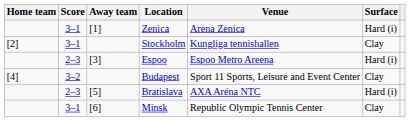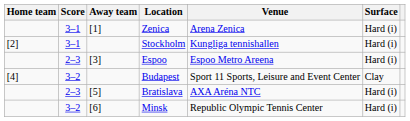 <table class="wikitable">
 <tr>
 <th>Home team</th>
 <th>Score</th>
 <th>Away team</th>
 <th>Location</th>
 <th>Venue</th>
 <th>Surface</th>
 <th></th>
 </tr>
 <tr>
 <td></td>
 <td style="text-align:center;"><a href='#'>3–1</a></td>
 <td><strong></strong> [1]</td>
 <td><a href='#'>Zenica</a></td>
 <td><a href='#'>Arena Zenica</a></td>
 <td>Hard (i)</td>
 <td></td>
 </tr>
 <tr>
 <td><strong></strong> [2]</td>
 <td style="text-align:center;"><a href='#'>3–1</a></td>
 <td></td>
 <td><a href='#'>Stockholm</a></td>
 <td><a href='#'>Kungliga tennishallen</a></td>
-<td>Clay</td>
+<td>Hard (i)</td>
 <td></td>
 </tr>
 <tr>
 <td></td>
 <td style="text-align:center;"><a href='#'>2–3</a></td>
 <td><strong></strong> [3]</td>
 <td><a href='#'>Espoo</a></td>
 <td><a href='#'>Espoo Metro Areena</a></td>
 <td>Hard (i)</td>
 <td></td>
 </tr>
 <tr>
 <td><strong></strong> [4]</td>
 <td style="text-align:center;"><a href='#'>3–2</a></td>
 <td></td>
 <td><a href='#'>Budapest</a></td>
 <td>Sport 11 Sports, Leisure and Event Center</td>
 <td>Clay</td>
 <td></td>
 </tr>
 <tr>
 <td><strong></strong></td>
 <td style="text-align:center;"><a href='#'>2–3</a></td>
 <td> [5]</td>
 <td><a href='#'>Bratislava</a></td>
 <td><a href='#'>AXA Aréna NTC</a></td>
 <td>Hard (i)</td>
 <td></td>
 </tr>
 <tr>
 <td><strong></strong></td>
-<td style="text-align:center;"><a href='#'>3–1</a></td>
+<td style="text-align:center;"><a href='#'>3–2</a></td>
 <td> [6]</td>
 <td><a href='#'>Minsk</a></td>
 <td>Republic Olympic Tennis Center</td>
-<td>Clay</td>
+<td>Hard (i)</td>
 <td></td>
 </tr>
 </table>
